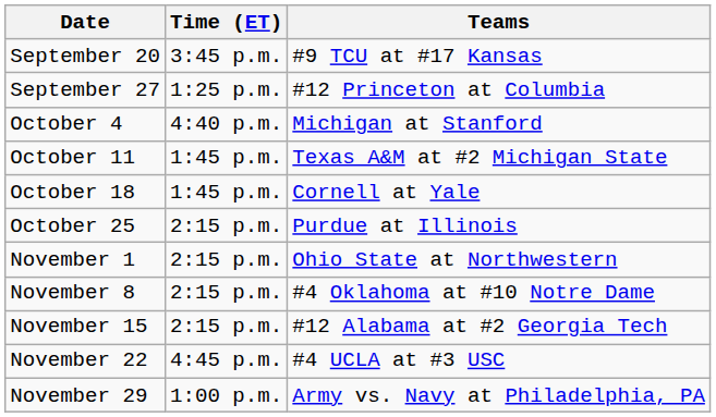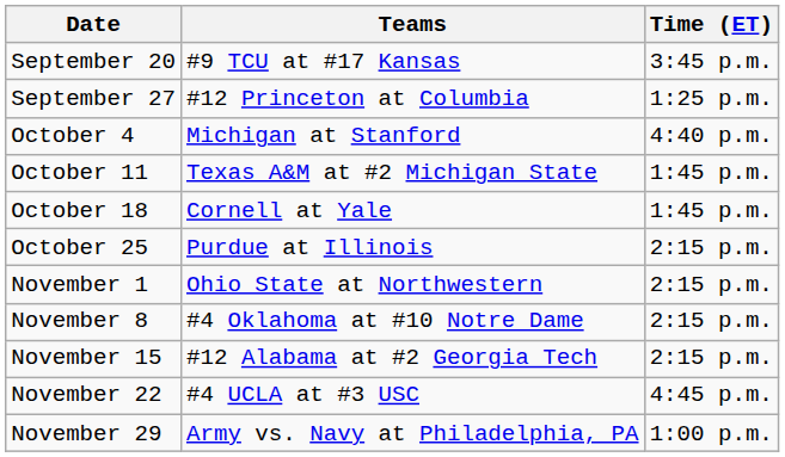 <table class="wikitable">
 <tr>
 <th>Date</th>
+<th>Teams</th>
 <th>Time (<a href='#'>ET</a>)</th>
-<th>Teams</th>
 </tr>
 <tr>
 <td>September 20</td>
+<td>#9 <a href='#'>TCU</a> at #17 <a href='#'>Kansas</a></td>
 <td>3:45 p.m.</td>
-<td>#9 <a href='#'>TCU</a> at #17 <a href='#'>Kansas</a></td>
 </tr>
 <tr>
 <td>September 27</td>
+<td>#12 <a href='#'>Princeton</a> at <a href='#'>Columbia</a></td>
 <td>1:25 p.m.</td>
-<td>#12 <a href='#'>Princeton</a> at <a href='#'>Columbia</a></td>
 </tr>
 <tr>
 <td>October 4</td>
+<td><a href='#'>Michigan</a> at <a href='#'>Stanford</a></td>
 <td>4:40 p.m.</td>
-<td><a href='#'>Michigan</a> at <a href='#'>Stanford</a></td>
 </tr>
 <tr>
 <td>October 11</td>
+<td><a href='#'>Texas A&M</a> at #2 <a href='#'>Michigan State</a></td>
 <td>1:45 p.m.</td>
-<td><a href='#'>Texas A&M</a> at #2 <a href='#'>Michigan State</a></td>
 </tr>
 <tr>
 <td>October 18</td>
+<td><a href='#'>Cornell</a> at <a href='#'>Yale</a></td>
 <td>1:45 p.m.</td>
-<td><a href='#'>Cornell</a> at <a href='#'>Yale</a></td>
 </tr>
 <tr>
 <td>October 25</td>
+<td><a href='#'>Purdue</a> at <a href='#'>Illinois</a></td>
 <td>2:15 p.m.</td>
-<td><a href='#'>Purdue</a> at <a href='#'>Illinois</a></td>
 </tr>
 <tr>
 <td>November 1</td>
+<td><a href='#'>Ohio State</a> at <a href='#'>Northwestern</a></td>
 <td>2:15 p.m.</td>
-<td><a href='#'>Ohio State</a> at <a href='#'>Northwestern</a></td>
 </tr>
 <tr>
 <td>November 8</td>
+<td>#4 <a href='#'>Oklahoma</a> at #10 <a href='#'>Notre Dame</a></td>
 <td>2:15 p.m.</td>
-<td>#4 <a href='#'>Oklahoma</a> at #10 <a href='#'>Notre Dame</a></td>
 </tr>
 <tr>
 <td>November 15</td>
+<td>#12 <a href='#'>Alabama</a> at #2 <a href='#'>Georgia Tech</a></td>
 <td>2:15 p.m.</td>
-<td>#12 <a href='#'>Alabama</a> at #2 <a href='#'>Georgia Tech</a></td>
 </tr>
 <tr>
 <td>November 22</td>
+<td>#4 <a href='#'>UCLA</a> at #3 <a href='#'>USC</a></td>
 <td>4:45 p.m.</td>
-<td>#4 <a href='#'>UCLA</a> at #3 <a href='#'>USC</a></td>
 </tr>
 <tr>
 <td>November 29</td>
+<td><a href='#'>Army</a> vs. <a href='#'>Navy</a> at <a href='#'>Philadelphia, PA</a></td>
 <td>1:00 p.m.</td>
-<td><a href='#'>Army</a> vs. <a href='#'>Navy</a> at <a href='#'>Philadelphia, PA</a></td>
 </tr>
 </table>
